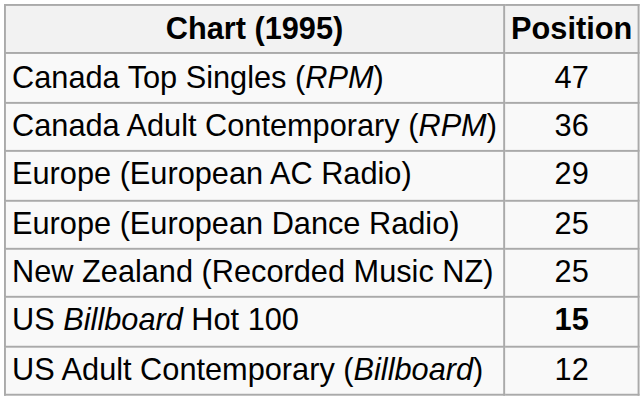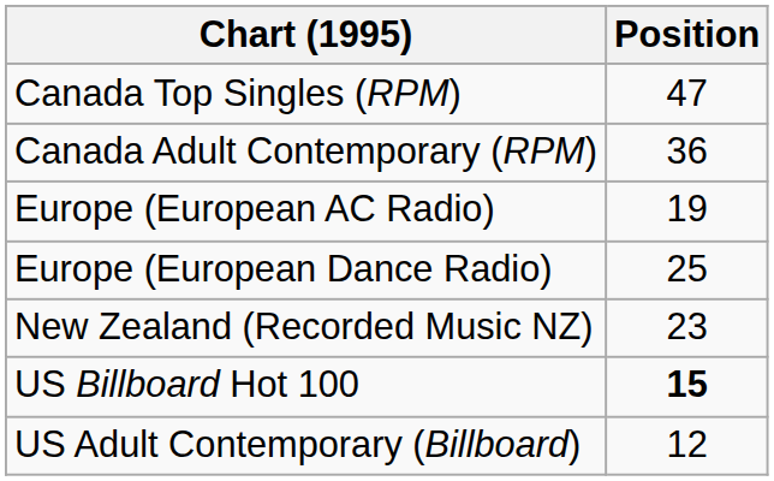 <table class="wikitable sortable">
 <tr>
 <th>Chart (1995)</th>
 <th>Position</th>
 </tr>
 <tr>
 <td>Canada Top Singles (<em>RPM</em>)</td>
 <td align="center">47</td>
 </tr>
 <tr>
 <td>Canada Adult Contemporary (<em>RPM</em>)</td>
 <td align="center">36</td>
 </tr>
 <tr>
 <td>Europe (European AC Radio)</td>
-<td align="center">29</td>
+<td align="center">19</td>
 </tr>
 <tr>
 <td>Europe (European Dance Radio)</td>
 <td align="center">25</td>
 </tr>
 <tr>
 <td>New Zealand (Recorded Music NZ)</td>
-<td align="center">25</td>
+<td align="center">23</td>
 </tr>
 <tr>
 <td>US <em>Billboard</em> Hot 100</td>
 <td align="center"><strong>15</strong></td>
 </tr>
 <tr>
 <td>US Adult Contemporary (<em>Billboard</em>)</td>
 <td align="center">12</td>
 </tr>
 </table>
